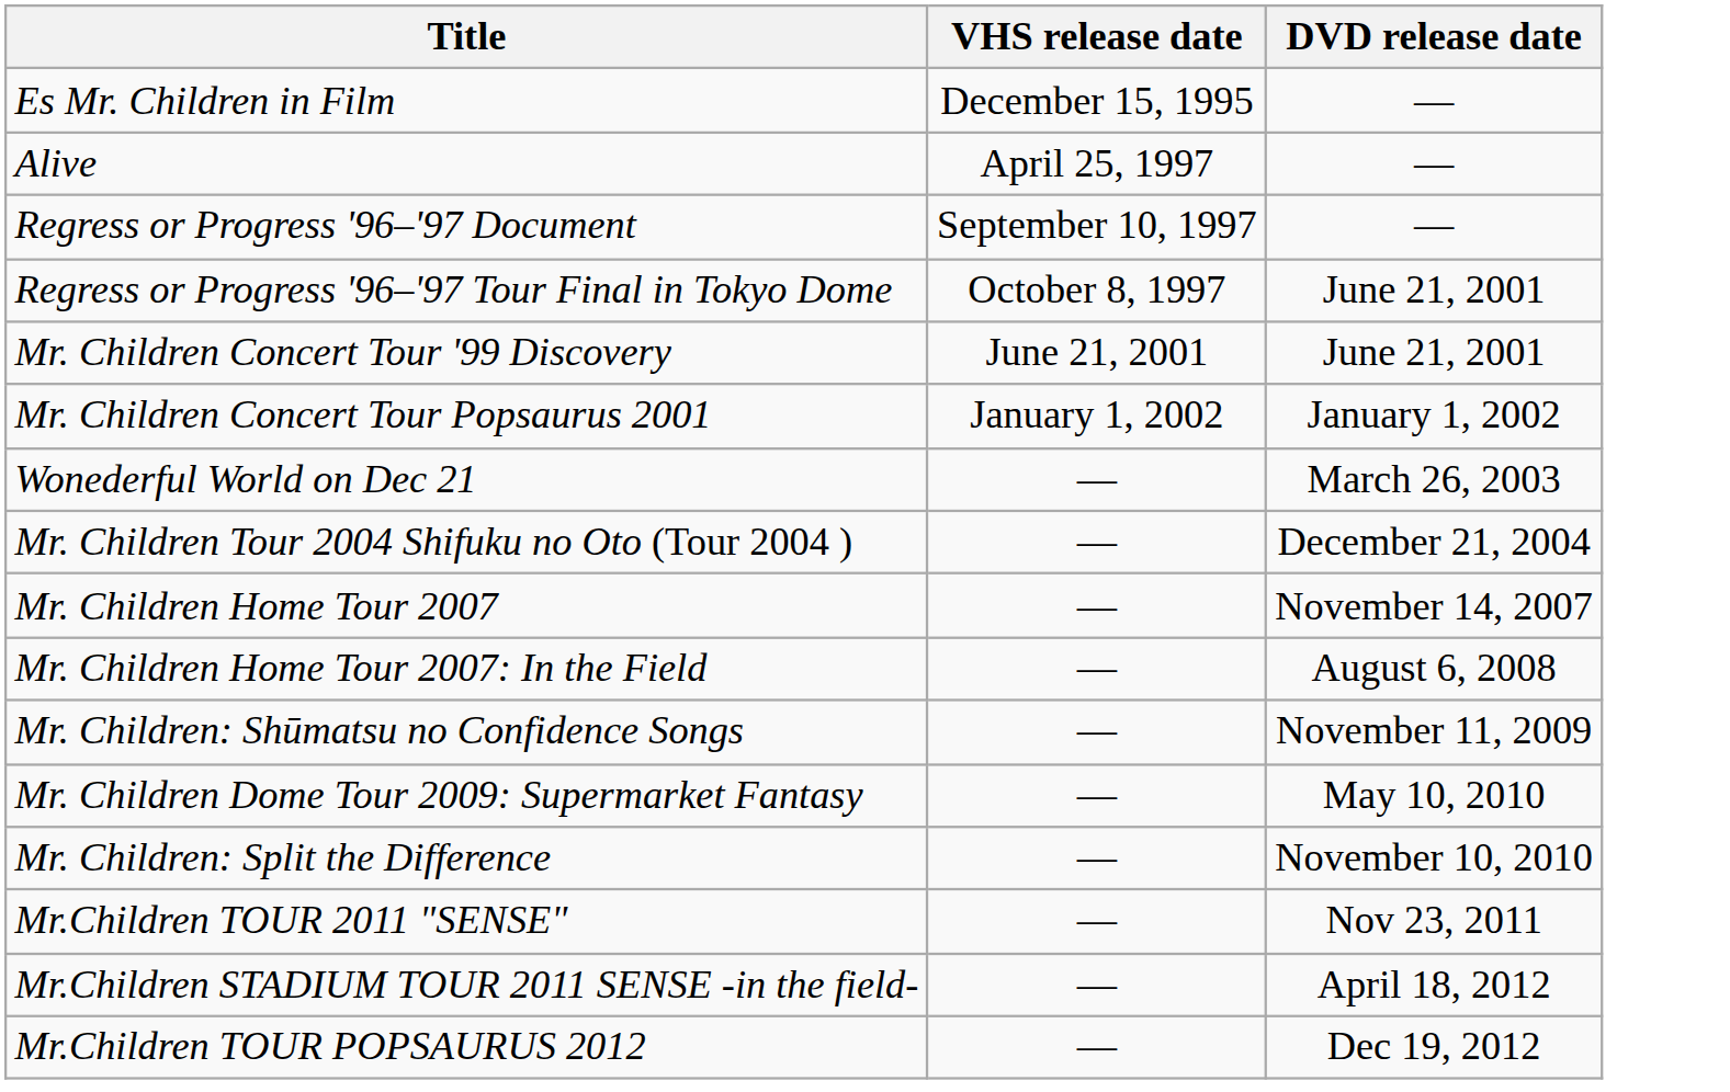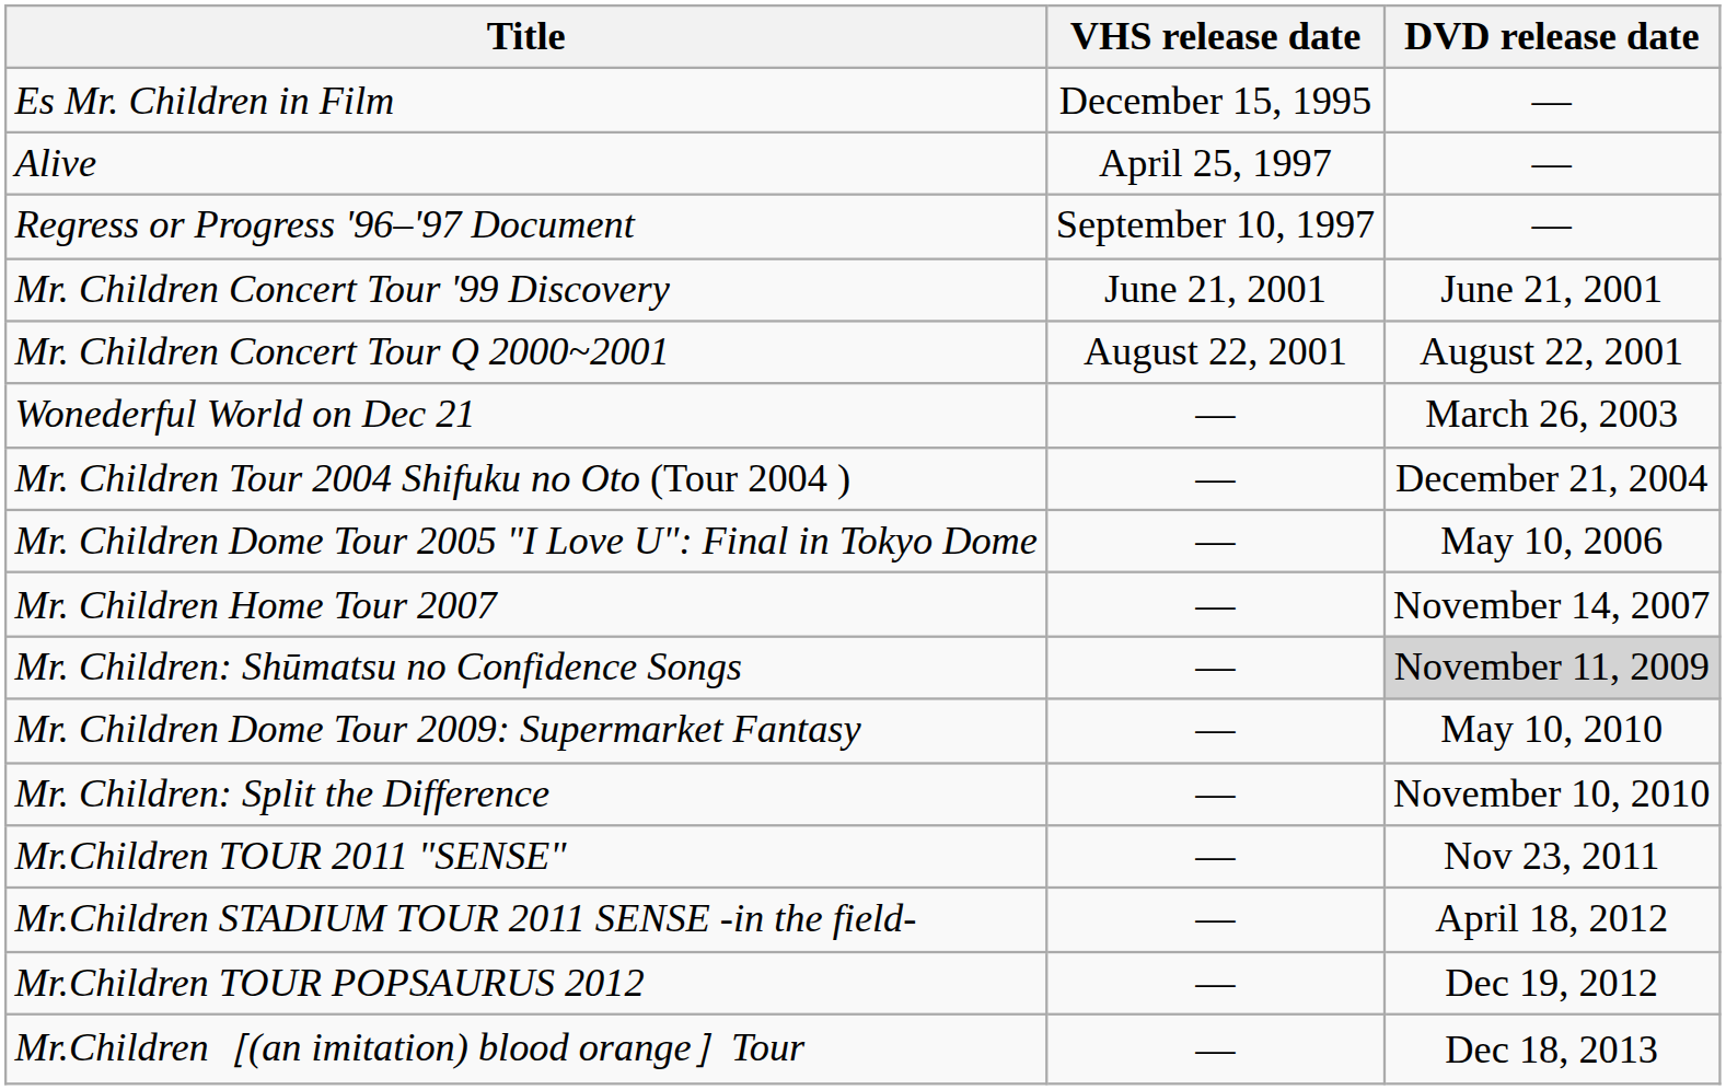 <table class="wikitable" style="text-align:center">
 <tr>
 <th>Title</th>
 <th>VHS release date</th>
 <th>DVD release date</th>
 </tr>
 <tr>
 <td align="left"><em>Es Mr. Children in Film</em></td>
 <td>December 15, 1995</td>
 <td>—</td>
 </tr>
 <tr>
 <td align="left"><em>Alive</em></td>
 <td>April 25, 1997</td>
 <td>—</td>
 </tr>
 <tr>
 <td align="left"><em>Regress or Progress '96–'97 Document</em></td>
 <td>September 10, 1997</td>
 <td>—</td>
 </tr>
 <tr>
-<td align="left"><em>Regress or Progress '96–'97 Tour Final in Tokyo Dome</em></td>
-<td>October 8, 1997</td>
-<td>June 21, 2001</td>
-</tr>
-<tr>
 <td align="left"><em>Mr. Children Concert Tour '99 Discovery</em></td>
 <td>June 21, 2001</td>
 <td>June 21, 2001</td>
 </tr>
 <tr>
-<td align="left"><em>Mr. Children Concert Tour Popsaurus 2001</em></td>
-<td>January 1, 2002</td>
-<td>January 1, 2002</td>
+<td align="left"><em>Mr. Children Concert Tour Q 2000~2001</em></td>
+<td>August 22, 2001</td>
+<td>August 22, 2001</td>
 </tr>
 <tr>
 <td align="left"><em>Wonederful World on Dec 21</em></td>
 <td>—</td>
 <td>March 26, 2003</td>
 </tr>
 <tr>
 <td align="left"><em>Mr. Children Tour 2004 Shifuku no Oto</em> (Tour 2004 )</td>
 <td>—</td>
 <td>December 21, 2004</td>
 </tr>
 <tr>
+<td align="left"><em>Mr. Children Dome Tour 2005 "I Love U": Final in Tokyo Dome</em></td>
+<td>—</td>
+<td>May 10, 2006</td>
+</tr>
+<tr>
 <td align="left"><em>Mr. Children Home Tour 2007</em></td>
 <td>—</td>
 <td>November 14, 2007</td>
 </tr>
 <tr>
-<td align="left"><em>Mr. Children Home Tour 2007: In the Field</em></td>
-<td>—</td>
-<td>August 6, 2008</td>
-</tr>
-<tr>
 <td align="left"><em>Mr. Children: Shūmatsu no Confidence Songs</em></td>
 <td>—</td>
-<td>November 11, 2009</td>
+<td style="background: lightgrey;">November 11, 2009</td>
 </tr>
 <tr>
 <td align="left"><em>Mr. Children Dome Tour 2009: Supermarket Fantasy</em></td>
 <td>—</td>
 <td>May 10, 2010</td>
 </tr>
 <tr>
 <td align="left"><em>Mr. Children: Split the Difference</em></td>
 <td>—</td>
 <td>November 10, 2010</td>
 </tr>
 <tr>
 <td align="left"><em>Mr.Children TOUR 2011 "SENSE"</em></td>
 <td>—</td>
 <td>Nov 23, 2011</td>
 </tr>
 <tr>
 <td align="left"><em>Mr.Children STADIUM TOUR 2011 SENSE -in the field-</em></td>
 <td>—</td>
 <td>April 18, 2012</td>
 </tr>
 <tr>
 <td align="left"><em>Mr.Children TOUR POPSAURUS 2012</em></td>
 <td>—</td>
 <td>Dec 19, 2012</td>
 </tr>
+<tr>
+<td align="left"><em>Mr.Children［(an imitation) blood orange］Tour</em></td>
+<td>—</td>
+<td>Dec 18, 2013</td>
+</tr>
 </table>
